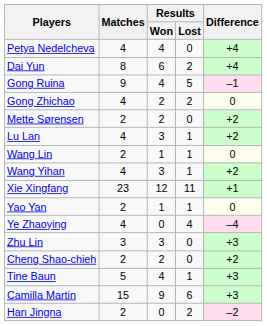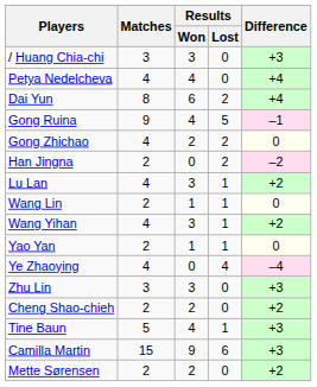 <table class=wikitable style="text-align:center; font-size:small">
 <tr>
 <th rowspan="2">Players</th>
 <th rowspan="2">Matches</th>
 <th colspan="2">Results</th>
 <th rowspan="2">Difference</th>
 </tr>
 <tr>
 <th>Won</th>
 <th>Lost</th>
+</tr>
+<tr>
+<td align="left">/ <a href='#'>Huang Chia-chi</a></td>
+<td>3</td>
+<td>3</td>
+<td>0</td>
+<td bgcolor="#ccffcc">+3</td>
 </tr>
 <tr>
 <td align="left"> <a href='#'>Petya Nedelcheva</a></td>
 <td>4</td>
 <td>4</td>
 <td>0</td>
 <td bgcolor="#ccffcc">+4</td>
 </tr>
 <tr>
 <td align="left"> <a href='#'>Dai Yun</a></td>
 <td>8</td>
 <td>6</td>
 <td>2</td>
 <td bgcolor="#ccffcc">+4</td>
 </tr>
 <tr>
 <td align="left"> <a href='#'>Gong Ruina</a></td>
 <td>9</td>
 <td>4</td>
 <td>5</td>
 <td bgcolor="#ffddee">–1</td>
 </tr>
 <tr>
 <td align="left"> <a href='#'>Gong Zhichao</a></td>
 <td>4</td>
 <td>2</td>
 <td>2</td>
 <td bgcolor="#fffff0">0</td>
 </tr>
 <tr>
-<td align="left"> <a href='#'>Mette Sørensen</a></td>
-<td>2</td>
+<td align="left"> <a href='#'>Han Jingna</a></td>
 <td>2</td>
 <td>0</td>
-<td bgcolor="#ccffcc">+2</td>
+<td>2</td>
+<td bgcolor="#ffddee">–2</td>
 </tr>
 <tr>
 <td align="left"> <a href='#'>Lu Lan</a></td>
 <td>4</td>
 <td>3</td>
 <td>1</td>
 <td bgcolor="#ccffcc">+2</td>
 </tr>
 <tr>
 <td align="left"> <a href='#'>Wang Lin</a></td>
 <td>2</td>
 <td>1</td>
 <td>1</td>
 <td bgcolor="#fffff0">0</td>
 </tr>
 <tr>
 <td align="left"> <a href='#'>Wang Yihan</a></td>
 <td>4</td>
 <td>3</td>
 <td>1</td>
 <td bgcolor="#ccffcc">+2</td>
-</tr>
-<tr>
-<td align="left"> <a href='#'>Xie Xingfang</a></td>
-<td>23</td>
-<td>12</td>
-<td>11</td>
-<td bgcolor="#ccffcc">+1</td>
 </tr>
 <tr>
 <td align="left"> <a href='#'>Yao Yan</a></td>
 <td>2</td>
 <td>1</td>
 <td>1</td>
 <td bgcolor="#fffff0">0</td>
 </tr>
 <tr>
 <td align="left"> <a href='#'>Ye Zhaoying</a></td>
 <td>4</td>
 <td>0</td>
 <td>4</td>
 <td bgcolor="#ffddee">–4</td>
 </tr>
 <tr>
 <td align="left"> <a href='#'>Zhu Lin</a></td>
 <td>3</td>
 <td>3</td>
 <td>0</td>
 <td bgcolor="#ccffcc">+3</td>
 </tr>
 <tr>
 <td align="left"> <a href='#'>Cheng Shao-chieh</a></td>
 <td>2</td>
 <td>2</td>
 <td>0</td>
 <td bgcolor="#ccffcc">+2</td>
 </tr>
 <tr>
 <td align="left"> <a href='#'>Tine Baun</a></td>
 <td>5</td>
 <td>4</td>
 <td>1</td>
 <td bgcolor="#ccffcc">+3</td>
 </tr>
 <tr>
 <td align="left"> <a href='#'>Camilla Martin</a></td>
 <td>15</td>
 <td>9</td>
 <td>6</td>
 <td bgcolor="#ccffcc">+3</td>
 </tr>
 <tr>
-<td align="left"> <a href='#'>Han Jingna</a></td>
+<td align="left"> <a href='#'>Mette Sørensen</a></td>
+<td>2</td>
 <td>2</td>
 <td>0</td>
-<td>2</td>
-<td bgcolor="#ffddee">–2</td>
+<td bgcolor="#ccffcc">+2</td>
 </tr>
 </table>
